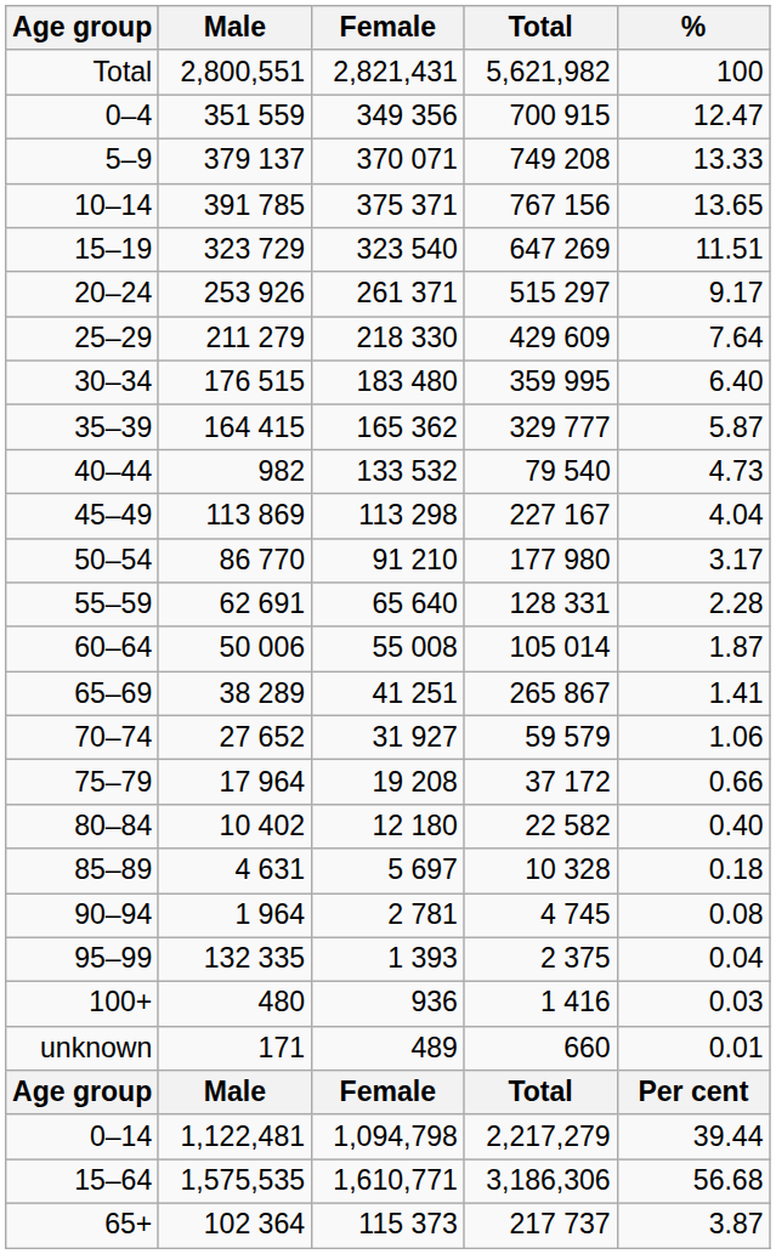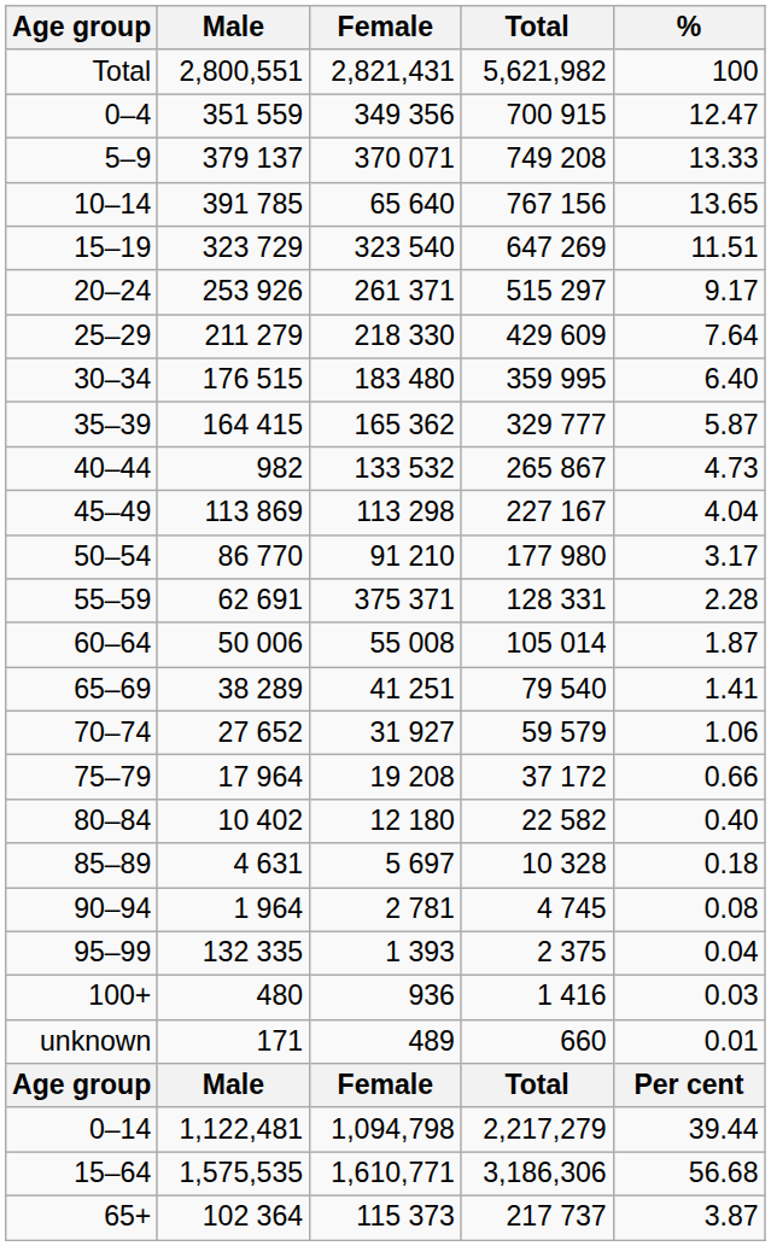 <table class="wikitable">
 <tr>
 <th width="80pt">Age group</th>
 <th width="80pt">Male</th>
 <th width="80pt">Female</th>
 <th width="80pt">Total</th>
 <th width="80pt">%</th>
 </tr>
 <tr>
 <td align="right">Total</td>
 <td align="right">2,800,551</td>
 <td align="right">2,821,431</td>
 <td align="right">5,621,982</td>
 <td align="right">100</td>
 </tr>
 <tr>
 <td align="right">0–4</td>
 <td align="right">351 559</td>
 <td align="right">349 356</td>
 <td align="right">700 915</td>
 <td align="right">12.47</td>
 </tr>
 <tr>
 <td align="right">5–9</td>
 <td align="right">379 137</td>
 <td align="right">370 071</td>
 <td align="right">749 208</td>
 <td align="right">13.33</td>
 </tr>
 <tr>
 <td align="right">10–14</td>
 <td align="right">391 785</td>
-<td align="right">375 371</td>
+<td align="right">65 640</td>
 <td align="right">767 156</td>
 <td align="right">13.65</td>
 </tr>
 <tr>
 <td align="right">15–19</td>
 <td align="right">323 729</td>
 <td align="right">323 540</td>
 <td align="right">647 269</td>
 <td align="right">11.51</td>
 </tr>
 <tr>
 <td align="right">20–24</td>
 <td align="right">253 926</td>
 <td align="right">261 371</td>
 <td align="right">515 297</td>
 <td align="right">9.17</td>
 </tr>
 <tr>
 <td align="right">25–29</td>
 <td align="right">211 279</td>
 <td align="right">218 330</td>
 <td align="right">429 609</td>
 <td align="right">7.64</td>
 </tr>
 <tr>
 <td align="right">30–34</td>
 <td align="right">176 515</td>
 <td align="right">183 480</td>
 <td align="right">359 995</td>
 <td align="right">6.40</td>
 </tr>
 <tr>
 <td align="right">35–39</td>
 <td align="right">164 415</td>
 <td align="right">165 362</td>
 <td align="right">329 777</td>
 <td align="right">5.87</td>
 </tr>
 <tr>
 <td align="right">40–44</td>
 <td align="right">982</td>
 <td align="right">133 532</td>
-<td align="right">79 540</td>
+<td align="right">265 867</td>
 <td align="right">4.73</td>
 </tr>
 <tr>
 <td align="right">45–49</td>
 <td align="right">113 869</td>
 <td align="right">113 298</td>
 <td align="right">227 167</td>
 <td align="right">4.04</td>
 </tr>
 <tr>
 <td align="right">50–54</td>
 <td align="right">86 770</td>
 <td align="right">91 210</td>
 <td align="right">177 980</td>
 <td align="right">3.17</td>
 </tr>
 <tr>
 <td align="right">55–59</td>
 <td align="right">62 691</td>
-<td align="right">65 640</td>
+<td align="right">375 371</td>
 <td align="right">128 331</td>
 <td align="right">2.28</td>
 </tr>
 <tr>
 <td align="right">60–64</td>
 <td align="right">50 006</td>
 <td align="right">55 008</td>
 <td align="right">105 014</td>
 <td align="right">1.87</td>
 </tr>
 <tr>
 <td align="right">65–69</td>
 <td align="right">38 289</td>
 <td align="right">41 251</td>
-<td align="right">265 867</td>
+<td align="right">79 540</td>
 <td align="right">1.41</td>
 </tr>
 <tr>
 <td align="right">70–74</td>
 <td align="right">27 652</td>
 <td align="right">31 927</td>
 <td align="right">59 579</td>
 <td align="right">1.06</td>
 </tr>
 <tr>
 <td align="right">75–79</td>
 <td align="right">17 964</td>
 <td align="right">19 208</td>
 <td align="right">37 172</td>
 <td align="right">0.66</td>
 </tr>
 <tr>
 <td align="right">80–84</td>
 <td align="right">10 402</td>
 <td align="right">12 180</td>
 <td align="right">22 582</td>
 <td align="right">0.40</td>
 </tr>
 <tr>
 <td align="right">85–89</td>
 <td align="right">4 631</td>
 <td align="right">5 697</td>
 <td align="right">10 328</td>
 <td align="right">0.18</td>
 </tr>
 <tr>
 <td align="right">90–94</td>
 <td align="right">1 964</td>
 <td align="right">2 781</td>
 <td align="right">4 745</td>
 <td align="right">0.08</td>
 </tr>
 <tr>
 <td align="right">95–99</td>
 <td align="right">132 335</td>
 <td align="right">1 393</td>
 <td align="right">2 375</td>
 <td align="right">0.04</td>
 </tr>
 <tr>
 <td align="right">100+</td>
 <td align="right">480</td>
 <td align="right">936</td>
 <td align="right">1 416</td>
 <td align="right">0.03</td>
 </tr>
 <tr>
 <td align="right">unknown</td>
 <td align="right">171</td>
 <td align="right">489</td>
 <td align="right">660</td>
 <td align="right">0.01</td>
 </tr>
 <tr>
 <th width="50">Age group</th>
 <th width="80pt">Male</th>
 <th width="80">Female</th>
 <th width="80">Total</th>
 <th width="50">Per cent</th>
 </tr>
 <tr>
 <td align="right">0–14</td>
 <td align="right">1,122,481</td>
 <td align="right">1,094,798</td>
 <td align="right">2,217,279</td>
 <td align="right">39.44</td>
 </tr>
 <tr>
 <td align="right">15–64</td>
 <td align="right">1,575,535</td>
 <td align="right">1,610,771</td>
 <td align="right">3,186,306</td>
 <td align="right">56.68</td>
 </tr>
 <tr>
 <td align="right">65+</td>
 <td align="right">102 364</td>
 <td align="right">115 373</td>
 <td align="right">217 737</td>
 <td align="right">3.87</td>
 </tr>
 <tr>
 </tr>
 </table>
